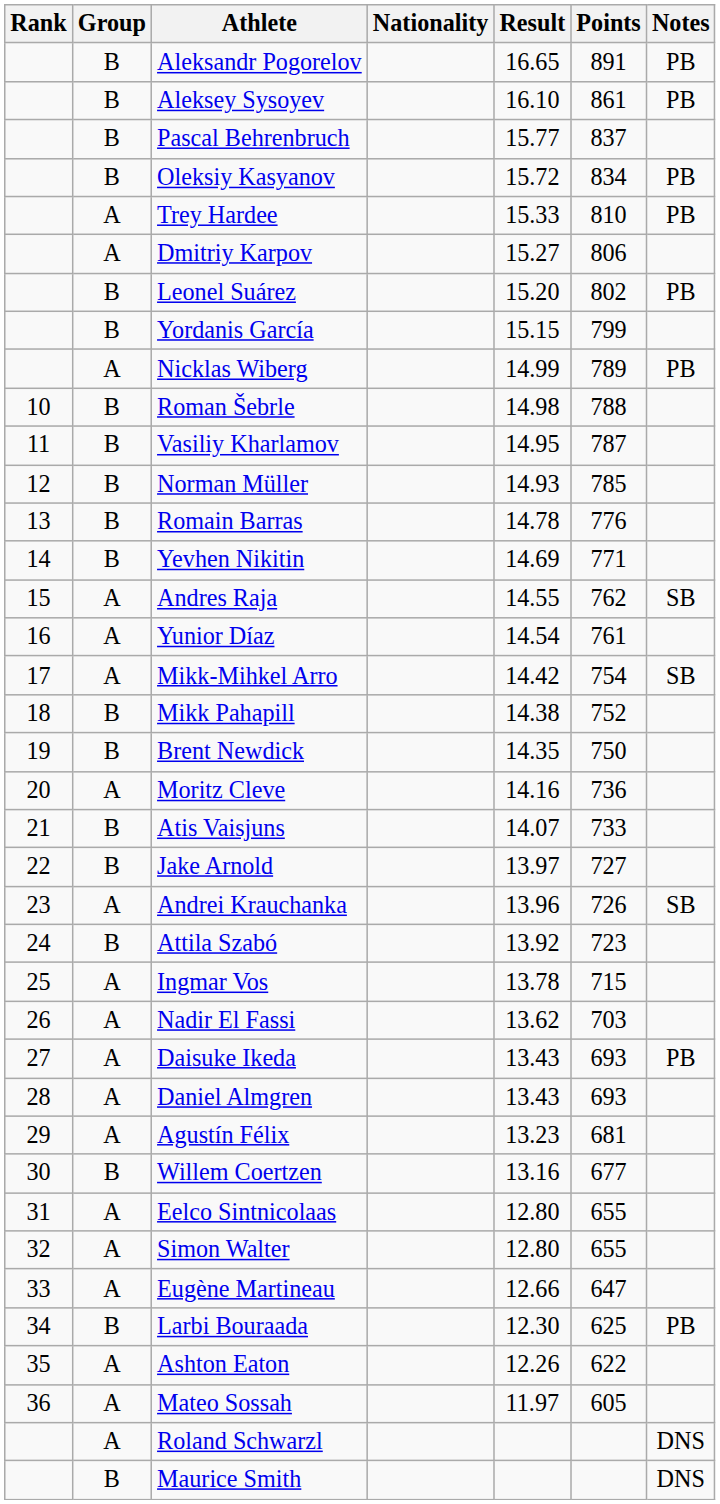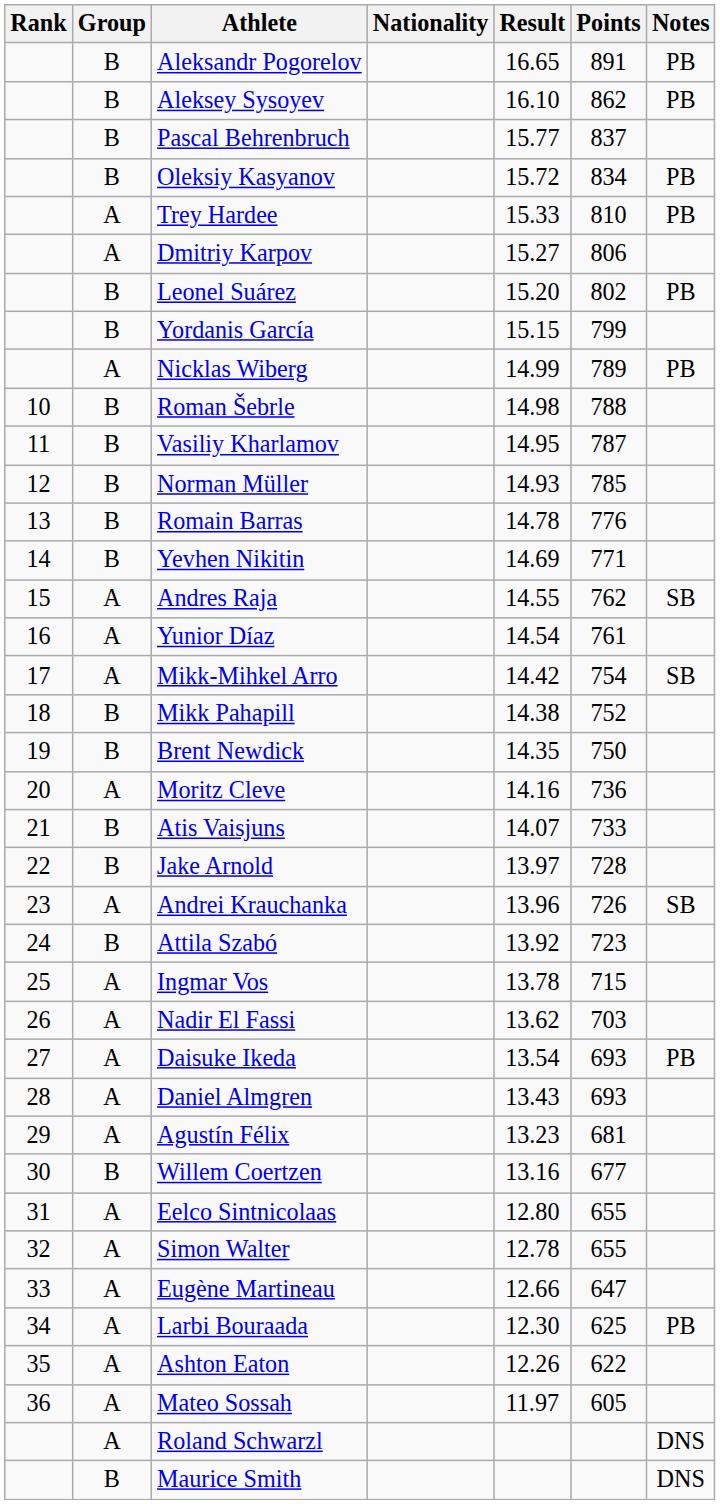 <table class="wikitable sortable" style="text-align:center">
 <tr>
 <th>Rank</th>
 <th>Group</th>
 <th>Athlete</th>
 <th>Nationality</th>
 <th>Result</th>
 <th>Points</th>
 <th>Notes</th>
 </tr>
 <tr>
 <td></td>
 <td>B</td>
 <td align=left><a href='#'>Aleksandr Pogorelov</a></td>
 <td align=left></td>
 <td>16.65</td>
 <td>891</td>
 <td>PB</td>
 </tr>
 <tr>
 <td></td>
 <td>B</td>
 <td align=left><a href='#'>Aleksey Sysoyev</a></td>
 <td align=left></td>
 <td>16.10</td>
-<td>861</td>
+<td>862</td>
 <td>PB</td>
 </tr>
 <tr>
 <td></td>
 <td>B</td>
 <td align=left><a href='#'>Pascal Behrenbruch</a></td>
 <td align=left></td>
 <td>15.77</td>
 <td>837</td>
 <td></td>
 </tr>
 <tr>
 <td></td>
 <td>B</td>
 <td align=left><a href='#'>Oleksiy Kasyanov</a></td>
 <td align=left></td>
 <td>15.72</td>
 <td>834</td>
 <td>PB</td>
 </tr>
 <tr>
 <td></td>
 <td>A</td>
 <td align=left><a href='#'>Trey Hardee</a></td>
 <td align=left></td>
 <td>15.33</td>
 <td>810</td>
 <td>PB</td>
 </tr>
 <tr>
 <td></td>
 <td>A</td>
 <td align=left><a href='#'>Dmitriy Karpov</a></td>
 <td align=left></td>
 <td>15.27</td>
 <td>806</td>
 <td></td>
 </tr>
 <tr>
 <td></td>
 <td>B</td>
 <td align=left><a href='#'>Leonel Suárez</a></td>
 <td align=left></td>
 <td>15.20</td>
 <td>802</td>
 <td>PB</td>
 </tr>
 <tr>
 <td></td>
 <td>B</td>
 <td align=left><a href='#'>Yordanis García</a></td>
 <td align=left></td>
 <td>15.15</td>
 <td>799</td>
 <td></td>
 </tr>
 <tr>
 <td></td>
 <td>A</td>
 <td align=left><a href='#'>Nicklas Wiberg</a></td>
 <td align=left></td>
 <td>14.99</td>
 <td>789</td>
 <td>PB</td>
 </tr>
 <tr>
 <td>10</td>
 <td>B</td>
 <td align=left><a href='#'>Roman Šebrle</a></td>
 <td align=left></td>
 <td>14.98</td>
 <td>788</td>
 <td></td>
 </tr>
 <tr>
 <td>11</td>
 <td>B</td>
 <td align=left><a href='#'>Vasiliy Kharlamov</a></td>
 <td align=left></td>
 <td>14.95</td>
 <td>787</td>
 <td></td>
 </tr>
 <tr>
 <td>12</td>
 <td>B</td>
 <td align=left><a href='#'>Norman Müller</a></td>
 <td align=left></td>
 <td>14.93</td>
 <td>785</td>
 <td></td>
 </tr>
 <tr>
 <td>13</td>
 <td>B</td>
 <td align=left><a href='#'>Romain Barras</a></td>
 <td align=left></td>
 <td>14.78</td>
 <td>776</td>
 <td></td>
 </tr>
 <tr>
 <td>14</td>
 <td>B</td>
 <td align=left><a href='#'>Yevhen Nikitin</a></td>
 <td align=left></td>
 <td>14.69</td>
 <td>771</td>
 <td></td>
 </tr>
 <tr>
 <td>15</td>
 <td>A</td>
 <td align=left><a href='#'>Andres Raja</a></td>
 <td align=left></td>
 <td>14.55</td>
 <td>762</td>
 <td>SB</td>
 </tr>
 <tr>
 <td>16</td>
 <td>A</td>
 <td align=left><a href='#'>Yunior Díaz</a></td>
 <td align=left></td>
 <td>14.54</td>
 <td>761</td>
 <td></td>
 </tr>
 <tr>
 <td>17</td>
 <td>A</td>
 <td align=left><a href='#'>Mikk-Mihkel Arro</a></td>
 <td align=left></td>
 <td>14.42</td>
 <td>754</td>
 <td>SB</td>
 </tr>
 <tr>
 <td>18</td>
 <td>B</td>
 <td align=left><a href='#'>Mikk Pahapill</a></td>
 <td align=left></td>
 <td>14.38</td>
 <td>752</td>
 <td></td>
 </tr>
 <tr>
 <td>19</td>
 <td>B</td>
 <td align=left><a href='#'>Brent Newdick</a></td>
 <td align=left></td>
 <td>14.35</td>
 <td>750</td>
 <td></td>
 </tr>
 <tr>
 <td>20</td>
 <td>A</td>
 <td align=left><a href='#'>Moritz Cleve</a></td>
 <td align=left></td>
 <td>14.16</td>
 <td>736</td>
 <td></td>
 </tr>
 <tr>
 <td>21</td>
 <td>B</td>
 <td align=left><a href='#'>Atis Vaisjuns</a></td>
 <td align=left></td>
 <td>14.07</td>
 <td>733</td>
 <td></td>
 </tr>
 <tr>
 <td>22</td>
 <td>B</td>
 <td align=left><a href='#'>Jake Arnold</a></td>
 <td align=left></td>
 <td>13.97</td>
-<td>727</td>
+<td>728</td>
 <td></td>
 </tr>
 <tr>
 <td>23</td>
 <td>A</td>
 <td align=left><a href='#'>Andrei Krauchanka</a></td>
 <td align=left></td>
 <td>13.96</td>
 <td>726</td>
 <td>SB</td>
 </tr>
 <tr>
 <td>24</td>
 <td>B</td>
 <td align=left><a href='#'>Attila Szabó</a></td>
 <td align=left></td>
 <td>13.92</td>
 <td>723</td>
 <td></td>
 </tr>
 <tr>
 <td>25</td>
 <td>A</td>
 <td align=left><a href='#'>Ingmar Vos</a></td>
 <td align=left></td>
 <td>13.78</td>
 <td>715</td>
 <td></td>
 </tr>
 <tr>
 <td>26</td>
 <td>A</td>
 <td align=left><a href='#'>Nadir El Fassi</a></td>
 <td align=left></td>
 <td>13.62</td>
 <td>703</td>
 <td></td>
 </tr>
 <tr>
 <td>27</td>
 <td>A</td>
 <td align=left><a href='#'>Daisuke Ikeda</a></td>
 <td align=left></td>
-<td>13.43</td>
+<td>13.54</td>
 <td>693</td>
 <td>PB</td>
 </tr>
 <tr>
 <td>28</td>
 <td>A</td>
 <td align=left><a href='#'>Daniel Almgren</a></td>
 <td align=left></td>
 <td>13.43</td>
 <td>693</td>
 <td></td>
 </tr>
 <tr>
 <td>29</td>
 <td>A</td>
 <td align=left><a href='#'>Agustín Félix</a></td>
 <td align=left></td>
 <td>13.23</td>
 <td>681</td>
 <td></td>
 </tr>
 <tr>
 <td>30</td>
 <td>B</td>
 <td align=left><a href='#'>Willem Coertzen</a></td>
 <td align=left></td>
 <td>13.16</td>
 <td>677</td>
 <td></td>
 </tr>
 <tr>
 <td>31</td>
 <td>A</td>
 <td align=left><a href='#'>Eelco Sintnicolaas</a></td>
 <td align=left></td>
 <td>12.80</td>
 <td>655</td>
 <td></td>
 </tr>
 <tr>
 <td>32</td>
 <td>A</td>
 <td align=left><a href='#'>Simon Walter</a></td>
 <td align=left></td>
-<td>12.80</td>
+<td>12.78</td>
 <td>655</td>
 <td></td>
 </tr>
 <tr>
 <td>33</td>
 <td>A</td>
 <td align=left><a href='#'>Eugène Martineau</a></td>
 <td align=left></td>
 <td>12.66</td>
 <td>647</td>
 <td></td>
 </tr>
 <tr>
 <td>34</td>
-<td>B</td>
+<td>A</td>
 <td align=left><a href='#'>Larbi Bouraada</a></td>
 <td align=left></td>
 <td>12.30</td>
 <td>625</td>
 <td>PB</td>
 </tr>
 <tr>
 <td>35</td>
 <td>A</td>
 <td align=left><a href='#'>Ashton Eaton</a></td>
 <td align=left></td>
 <td>12.26</td>
 <td>622</td>
 <td></td>
 </tr>
 <tr>
 <td>36</td>
 <td>A</td>
 <td align=left><a href='#'>Mateo Sossah</a></td>
 <td align=left></td>
 <td>11.97</td>
 <td>605</td>
 <td></td>
 </tr>
 <tr>
 <td></td>
 <td>A</td>
 <td align=left><a href='#'>Roland Schwarzl</a></td>
 <td align=left></td>
 <td></td>
 <td></td>
 <td>DNS</td>
 </tr>
 <tr>
 <td></td>
 <td>B</td>
 <td align=left><a href='#'>Maurice Smith</a></td>
 <td align=left></td>
 <td></td>
 <td></td>
 <td>DNS</td>
 </tr>
 </table>
